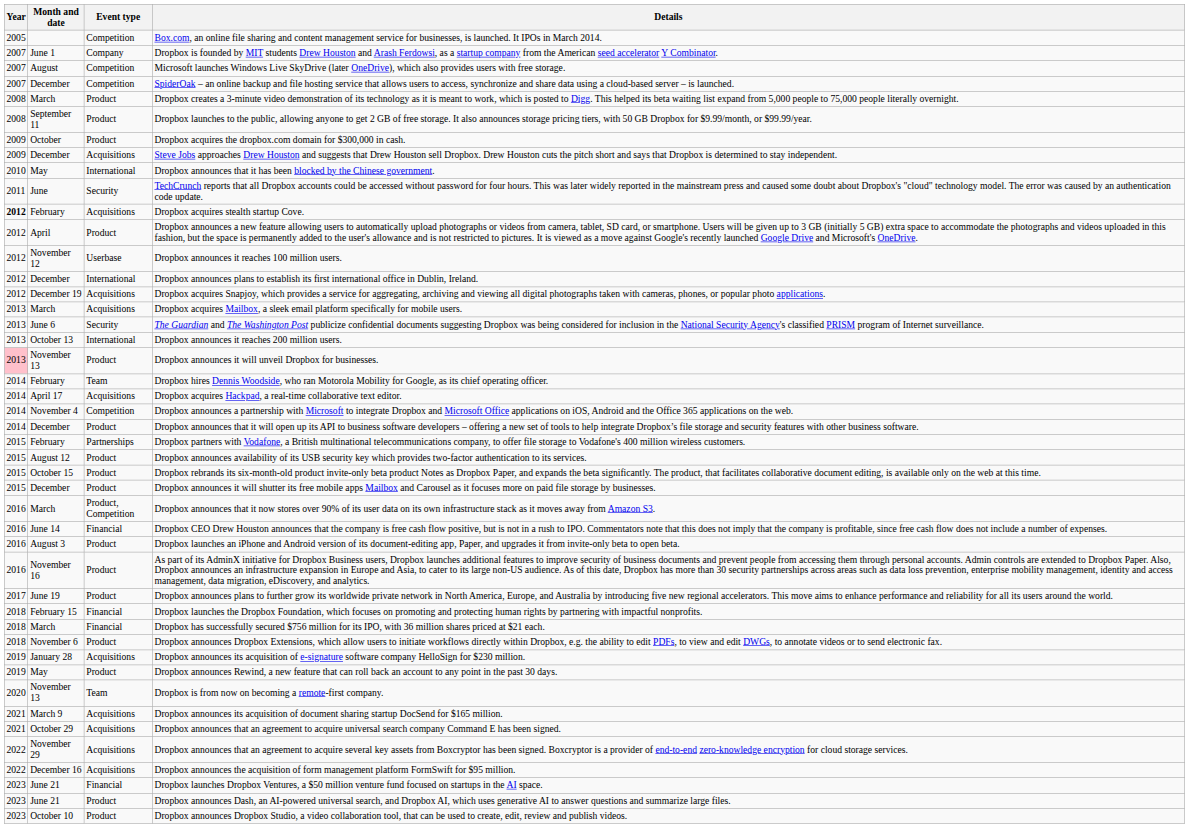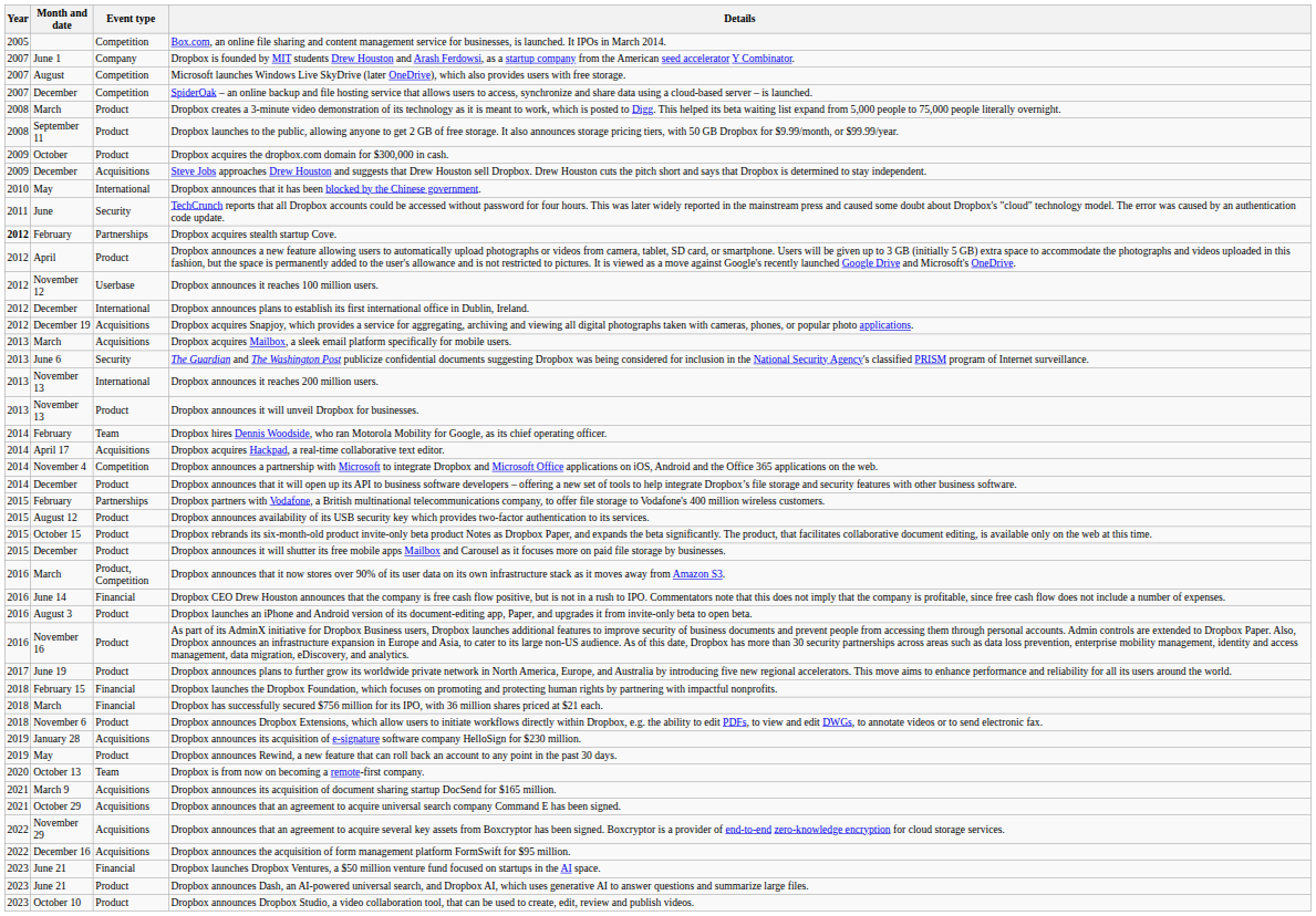 <table class="wikitable sortable">
 <tr>
 <th>Year</th>
 <th>Month and date</th>
 <th>Event type</th>
 <th>Details</th>
 </tr>
 <tr>
 <td>2005</td>
 <td></td>
 <td>Competition</td>
 <td><a href='#'>Box.com</a>, an online file sharing and content management service for businesses, is launched. It IPOs in March 2014.</td>
 </tr>
 <tr>
 <td>2007</td>
 <td>June 1</td>
 <td>Company</td>
 <td>Dropbox is founded by <a href='#'>MIT</a> students <a href='#'>Drew Houston</a> and <a href='#'>Arash Ferdowsi</a>, as a <a href='#'>startup company</a> from the American <a href='#'>seed accelerator</a> <a href='#'>Y Combinator</a>.</td>
 </tr>
 <tr>
 <td>2007</td>
 <td>August</td>
 <td>Competition</td>
 <td>Microsoft launches Windows Live SkyDrive (later <a href='#'>OneDrive</a>), which also provides users with free storage.</td>
 </tr>
 <tr>
 <td>2007</td>
 <td>December</td>
 <td>Competition</td>
 <td><a href='#'>SpiderOak</a> – an online backup and file hosting service that allows users to access, synchronize and share data using a cloud-based server – is launched.</td>
 </tr>
 <tr>
 <td>2008</td>
 <td>March</td>
 <td>Product</td>
 <td>Dropbox creates a 3-minute video demonstration of its technology as it is meant to work, which is posted to <a href='#'>Digg</a>. This helped its beta waiting list expand from 5,000 people to 75,000 people literally overnight.</td>
 </tr>
 <tr>
 <td>2008</td>
 <td>September 11</td>
 <td>Product</td>
 <td>Dropbox launches to the public, allowing anyone to get 2 GB of free storage. It also announces storage pricing tiers, with 50 GB Dropbox for $9.99/month, or $99.99/year.</td>
 </tr>
 <tr>
 <td>2009</td>
 <td>October</td>
 <td>Product</td>
 <td>Dropbox acquires the dropbox.com domain for $300,000 in cash.</td>
 </tr>
 <tr>
 <td>2009</td>
 <td>December</td>
 <td>Acquisitions</td>
 <td><a href='#'>Steve Jobs</a> approaches <a href='#'>Drew Houston</a> and suggests that Drew Houston sell Dropbox. Drew Houston cuts the pitch short and says that Dropbox is determined to stay independent.</td>
 </tr>
 <tr>
 <td>2010</td>
 <td>May</td>
 <td>International</td>
 <td>Dropbox announces that it has been <a href='#'>blocked by the Chinese government</a>.</td>
 </tr>
 <tr>
 <td>2011</td>
 <td>June</td>
 <td>Security</td>
 <td><a href='#'>TechCrunch</a> reports that all Dropbox accounts could be accessed without password for four hours. This was later widely reported in the mainstream press and caused some doubt about Dropbox's "cloud" technology model. The error was caused by an authentication code update.</td>
 </tr>
 <tr>
 <td><strong>2012</strong></td>
 <td>February</td>
-<td>Acquisitions</td>
+<td>Partnerships</td>
 <td>Dropbox acquires stealth startup Cove.</td>
 </tr>
 <tr>
 <td>2012</td>
 <td>April</td>
 <td>Product</td>
 <td>Dropbox announces a new feature allowing users to automatically upload photographs or videos from camera, tablet, SD card, or smartphone. Users will be given up to 3 GB (initially 5 GB) extra space to accommodate the photographs and videos uploaded in this fashion, but the space is permanently added to the user's allowance and is not restricted to pictures. It is viewed as a move against Google's recently launched <a href='#'>Google Drive</a> and Microsoft's <a href='#'>OneDrive</a>.</td>
 </tr>
 <tr>
 <td>2012</td>
 <td>November 12</td>
 <td>Userbase</td>
 <td>Dropbox announces it reaches 100 million users.</td>
 </tr>
 <tr>
 <td>2012</td>
 <td>December</td>
 <td>International</td>
 <td>Dropbox announces plans to establish its first international office in Dublin, Ireland.</td>
 </tr>
 <tr>
 <td>2012</td>
 <td>December 19</td>
 <td>Acquisitions</td>
 <td>Dropbox acquires Snapjoy, which provides a service for aggregating, archiving and viewing all digital photographs taken with cameras, phones, or popular photo <a href='#'>applications</a>.</td>
 </tr>
 <tr>
 <td>2013</td>
 <td>March</td>
 <td>Acquisitions</td>
 <td>Dropbox acquires <a href='#'>Mailbox</a>, a sleek email platform specifically for mobile users.</td>
 </tr>
 <tr>
 <td>2013</td>
 <td>June 6</td>
 <td>Security</td>
 <td><em><a href='#'>The Guardian</a></em> and <em><a href='#'>The Washington Post</a></em> publicize confidential documents suggesting Dropbox was being considered for inclusion in the <a href='#'>National Security Agency</a>'s classified <a href='#'>PRISM</a> program of Internet surveillance.</td>
 </tr>
 <tr>
 <td>2013</td>
-<td>October 13</td>
+<td>November 13</td>
 <td>International</td>
 <td>Dropbox announces it reaches 200 million users.</td>
 </tr>
 <tr>
-<td style="background: pink;">2013</td>
+<td>2013</td>
 <td>November 13</td>
 <td>Product</td>
 <td>Dropbox announces it will unveil Dropbox for businesses.</td>
 </tr>
 <tr>
 <td>2014</td>
 <td>February</td>
 <td>Team</td>
 <td>Dropbox hires <a href='#'>Dennis Woodside</a>, who ran Motorola Mobility for Google, as its chief operating officer.</td>
 </tr>
 <tr>
 <td>2014</td>
 <td>April 17</td>
 <td>Acquisitions</td>
 <td>Dropbox acquires <a href='#'>Hackpad</a>, a real-time collaborative text editor.</td>
 </tr>
 <tr>
 <td>2014</td>
 <td>November 4</td>
 <td>Competition</td>
 <td>Dropbox announces a partnership with <a href='#'>Microsoft</a> to integrate Dropbox and <a href='#'>Microsoft Office</a> applications on iOS, Android and the Office 365 applications on the web.</td>
 </tr>
 <tr>
 <td>2014</td>
 <td>December</td>
 <td>Product</td>
 <td>Dropbox announces that it will open up its API to business software developers – offering a new set of tools to help integrate Dropbox’s file storage and security features with other business software.</td>
 </tr>
 <tr>
 <td>2015</td>
 <td>February</td>
 <td>Partnerships</td>
 <td>Dropbox partners with <a href='#'>Vodafone</a>, a British multinational telecommunications company, to offer file storage to Vodafone's 400 million wireless customers.</td>
 </tr>
 <tr>
 <td>2015</td>
 <td>August 12</td>
 <td>Product</td>
 <td>Dropbox announces availability of its USB security key which provides two-factor authentication to its services.</td>
 </tr>
 <tr>
 <td>2015</td>
 <td>October 15</td>
 <td>Product</td>
 <td>Dropbox rebrands its six-month-old product invite-only beta product Notes as Dropbox Paper, and expands the beta significantly. The product, that facilitates collaborative document editing, is available only on the web at this time.</td>
 </tr>
 <tr>
 <td>2015</td>
 <td>December</td>
 <td>Product</td>
 <td>Dropbox announces it will shutter its free mobile apps <a href='#'>Mailbox</a> and Carousel as it focuses more on paid file storage by businesses.</td>
 </tr>
 <tr>
 <td>2016</td>
 <td>March</td>
 <td>Product, Competition</td>
 <td>Dropbox announces that it now stores over 90% of its user data on its own infrastructure stack as it moves away from <a href='#'>Amazon S3</a>.</td>
 </tr>
 <tr>
 <td>2016</td>
 <td>June 14</td>
 <td>Financial</td>
 <td>Dropbox CEO Drew Houston announces that the company is free cash flow positive, but is not in a rush to IPO. Commentators note that this does not imply that the company is profitable, since free cash flow does not include a number of expenses.</td>
 </tr>
 <tr>
 <td>2016</td>
 <td>August 3</td>
 <td>Product</td>
 <td>Dropbox launches an iPhone and Android version of its document-editing app, Paper, and upgrades it from invite-only beta to open beta.</td>
 </tr>
 <tr>
 <td>2016</td>
 <td>November 16</td>
 <td>Product</td>
 <td>As part of its AdminX initiative for Dropbox Business users, Dropbox launches additional features to improve security of business documents and prevent people from accessing them through personal accounts. Admin controls are extended to Dropbox Paper. Also, Dropbox announces an infrastructure expansion in Europe and Asia, to cater to its large non-US audience. As of this date, Dropbox has more than 30 security partnerships across areas such as data loss prevention, enterprise mobility management, identity and access management, data migration, eDiscovery, and analytics.</td>
 </tr>
 <tr>
 <td>2017</td>
 <td>June 19</td>
 <td>Product</td>
 <td>Dropbox announces plans to further grow its worldwide private network in North America, Europe, and Australia by introducing five new regional accelerators. This move aims to enhance performance and reliability for all its users around the world.</td>
 </tr>
 <tr>
 <td>2018</td>
 <td>February 15</td>
 <td>Financial</td>
 <td>Dropbox launches the Dropbox Foundation, which focuses on promoting and protecting human rights by partnering with impactful nonprofits.</td>
 </tr>
 <tr>
 <td>2018</td>
 <td>March</td>
 <td>Financial</td>
 <td>Dropbox has successfully secured $756 million for its IPO, with 36 million shares priced at $21 each.</td>
 </tr>
 <tr>
 <td>2018</td>
 <td>November 6</td>
 <td>Product</td>
 <td>Dropbox announces Dropbox Extensions, which allow users to initiate workflows directly within Dropbox, e.g. the ability to edit <a href='#'>PDFs</a>, to view and edit <a href='#'>DWGs</a>, to annotate videos or to send electronic fax.</td>
 </tr>
 <tr>
 <td>2019</td>
 <td>January 28</td>
 <td>Acquisitions</td>
 <td>Dropbox announces its acquisition of <a href='#'>e-signature</a> software company HelloSign for $230 million.</td>
 </tr>
 <tr>
 <td>2019</td>
 <td>May</td>
 <td>Product</td>
 <td>Dropbox announces Rewind, a new feature that can roll back an account to any point in the past 30 days.</td>
 </tr>
 <tr>
 <td>2020</td>
-<td>November 13</td>
+<td>October 13</td>
 <td>Team</td>
 <td>Dropbox is from now on becoming a <a href='#'>remote</a>-first company.</td>
 </tr>
 <tr>
 <td>2021</td>
 <td>March 9</td>
 <td>Acquisitions</td>
 <td>Dropbox announces its acquisition of document sharing startup DocSend for $165 million.</td>
 </tr>
 <tr>
 <td>2021</td>
 <td>October 29</td>
 <td>Acquisitions</td>
 <td>Dropbox announces that an agreement to acquire universal search company Command E has been signed.</td>
 </tr>
 <tr>
 <td>2022</td>
 <td>November 29</td>
 <td>Acquisitions</td>
 <td>Dropbox announces that an agreement to acquire several key assets from Boxcryptor has been signed. Boxcryptor is a provider of <a href='#'>end-to-end</a> <a href='#'>zero-knowledge encryption</a> for cloud storage services.</td>
 </tr>
 <tr>
 <td>2022</td>
 <td>December 16</td>
 <td>Acquisitions</td>
 <td>Dropbox announces the acquisition of form management platform FormSwift for $95 million.</td>
 </tr>
 <tr>
 <td>2023</td>
 <td>June 21</td>
 <td>Financial</td>
 <td>Dropbox launches Dropbox Ventures, a $50 million venture fund focused on startups in the <a href='#'>AI</a> space.</td>
 </tr>
 <tr>
 <td>2023</td>
 <td>June 21</td>
 <td>Product</td>
 <td>Dropbox announces Dash, an AI-powered universal search, and Dropbox AI, which uses generative AI to answer questions and summarize large files.</td>
 </tr>
 <tr>
 <td>2023</td>
 <td>October 10</td>
 <td>Product</td>
 <td>Dropbox announces Dropbox Studio, a video collaboration tool, that can be used to create, edit, review and publish videos.</td>
 </tr>
 </table>
